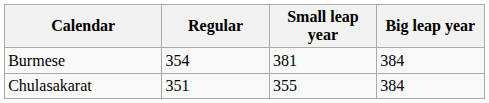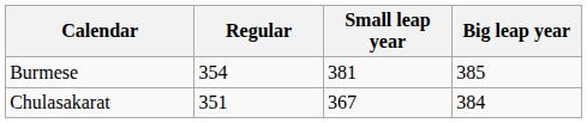 <table class="wikitable">
 <tr>
 <th width="150">Calendar</th>
 <th width="100">Regular</th>
 <th width="100">Small leap year</th>
 <th width="100">Big leap year</th>
 </tr>
 <tr>
 <td>Burmese</td>
 <td>354</td>
 <td>381</td>
-<td>384</td>
+<td>385</td>
 </tr>
 <tr>
 <td>Chulasakarat</td>
 <td>351</td>
-<td>355</td>
+<td>367</td>
 <td>384</td>
 </tr>
 </table>
